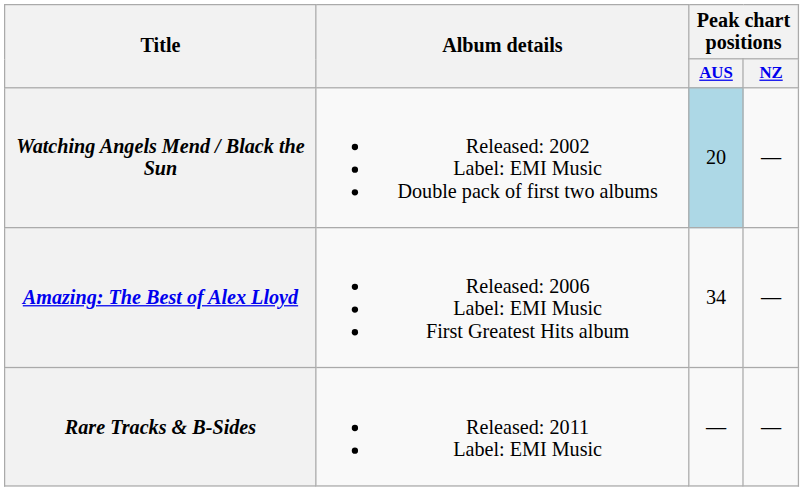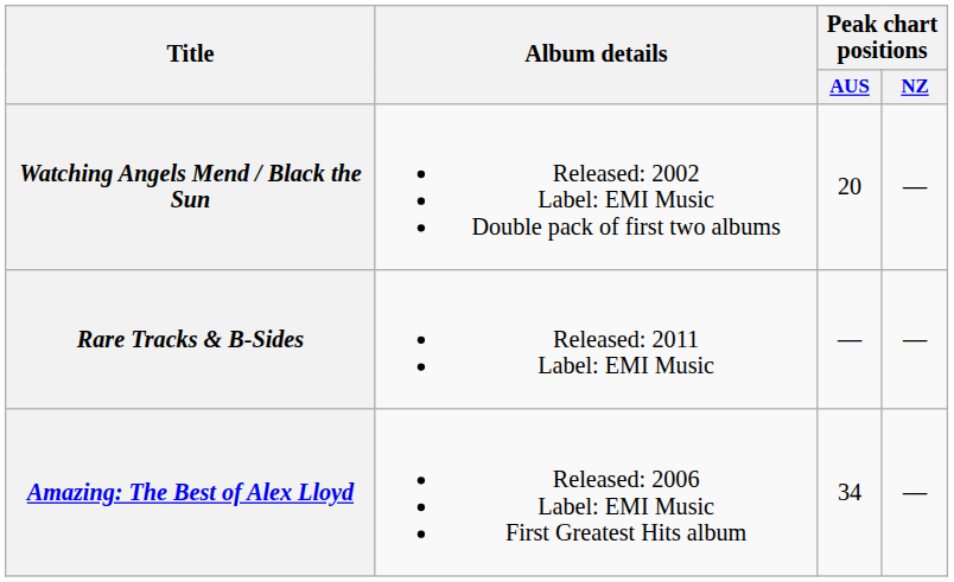 <table class="wikitable plainrowheaders" style="text-align:center">
 <tr>
 <th scope="col" rowspan="2" style="width:15em;">Title</th>
 <th scope="col" rowspan="2" style="width:18em;">Album details</th>
 <th scope="col" colspan="2" style="width:5em;">Peak chart<br>positions</th>
 </tr>
 <tr style="font-size:smaller;">
 <th style="width:30px;"><a href='#'>AUS</a><br></th>
 <th style="width:30px;"><a href='#'>NZ</a><br></th>
 </tr>
 <tr>
 <th scope="row"><em>Watching Angels Mend / Black the Sun</em></th>
 <td><br><ul><li>Released: 2002</li><li>Label: EMI Music</li><li>Double pack of first two albums</li></ul></td>
-<td style="background: lightblue; text-align:center;">20</td>
+<td style="text-align:center;">20</td>
+<td style="text-align:center;">—</td>
+</tr>
+<tr>
+<th scope="row"><em>Rare Tracks & B-Sides</em></th>
+<td><br><ul><li>Released: 2011</li><li>Label: EMI Music</li></ul></td>
+<td style="text-align:center;">—</td>
 <td style="text-align:center;">—</td>
 </tr>
 <tr>
 <th scope="row"><em><a href='#'>Amazing: The Best of Alex Lloyd</a></em></th>
 <td><br><ul><li>Released: 2006</li><li>Label: EMI Music</li><li>First Greatest Hits album</li></ul></td>
 <td style="text-align:center;">34</td>
 <td style="text-align:center;">—</td>
 </tr>
-<tr>
-<th scope="row"><em>Rare Tracks & B-Sides</em></th>
-<td><br><ul><li>Released: 2011</li><li>Label: EMI Music</li></ul></td>
-<td style="text-align:center;">—</td>
-<td style="text-align:center;">—</td>
-</tr>
 </table>
